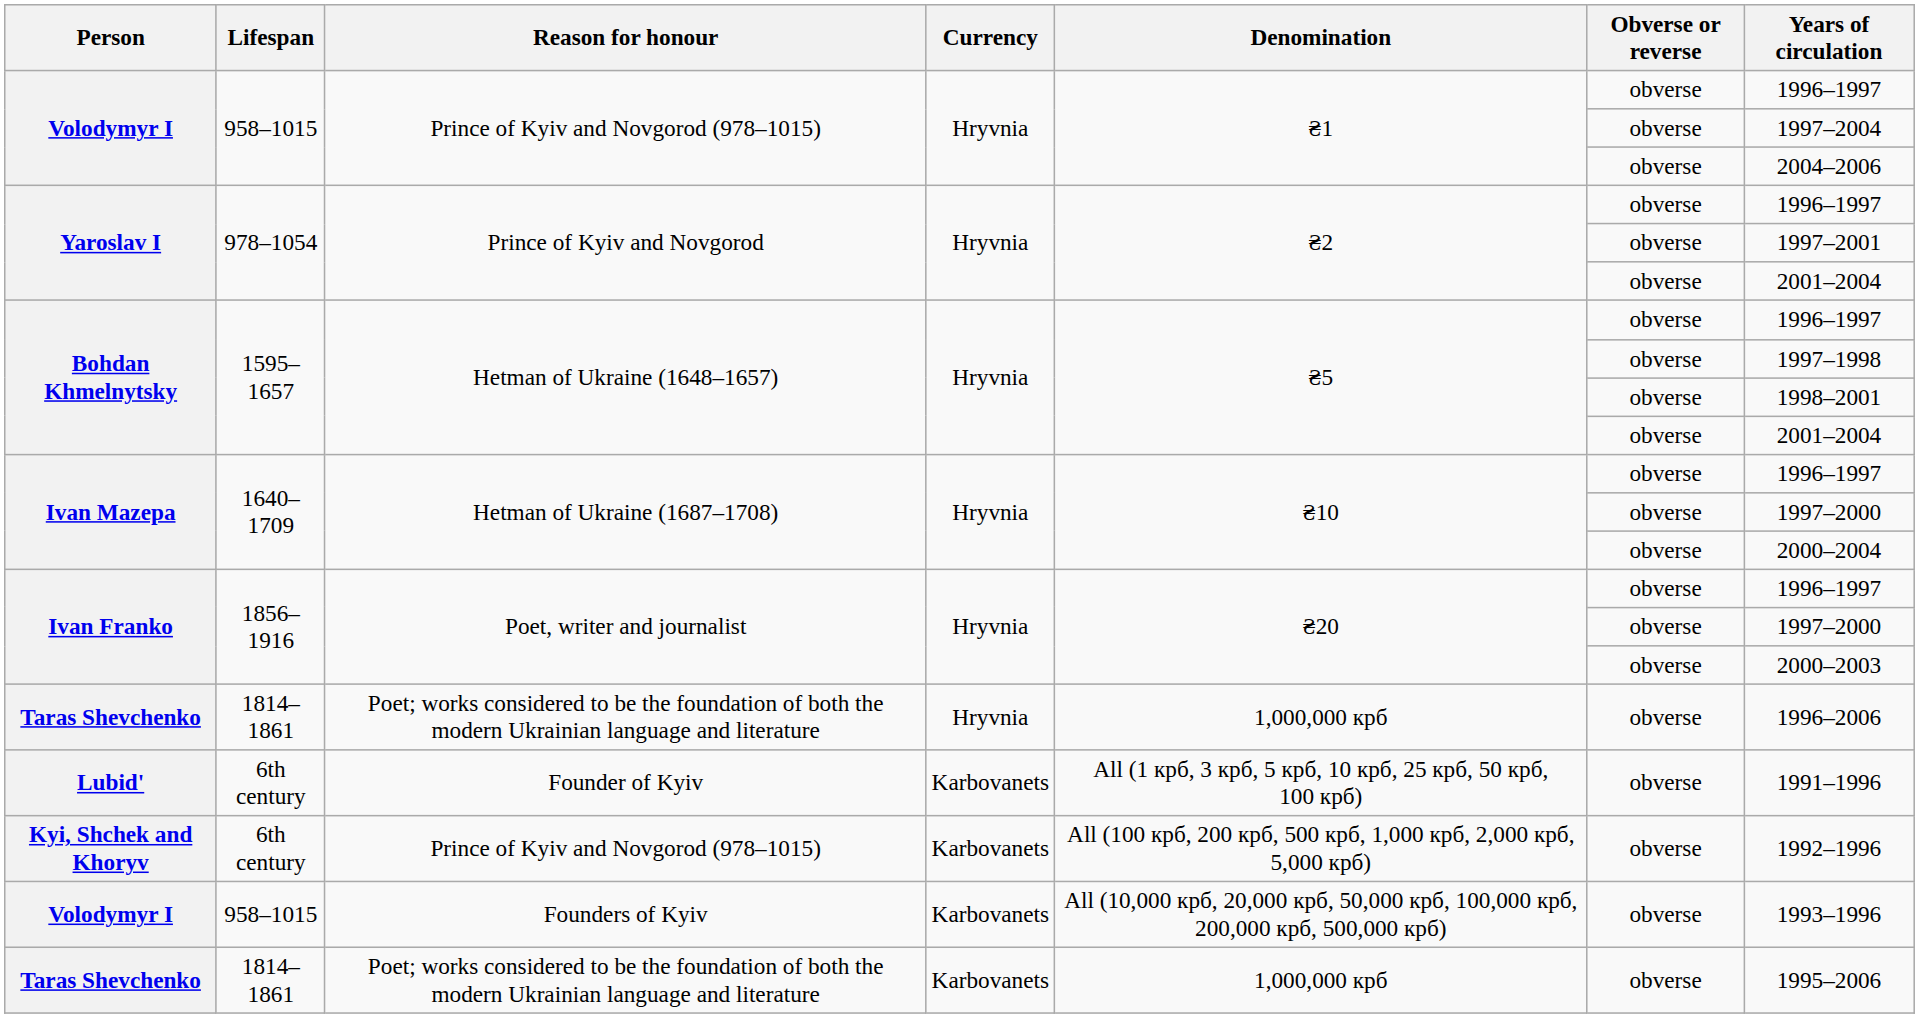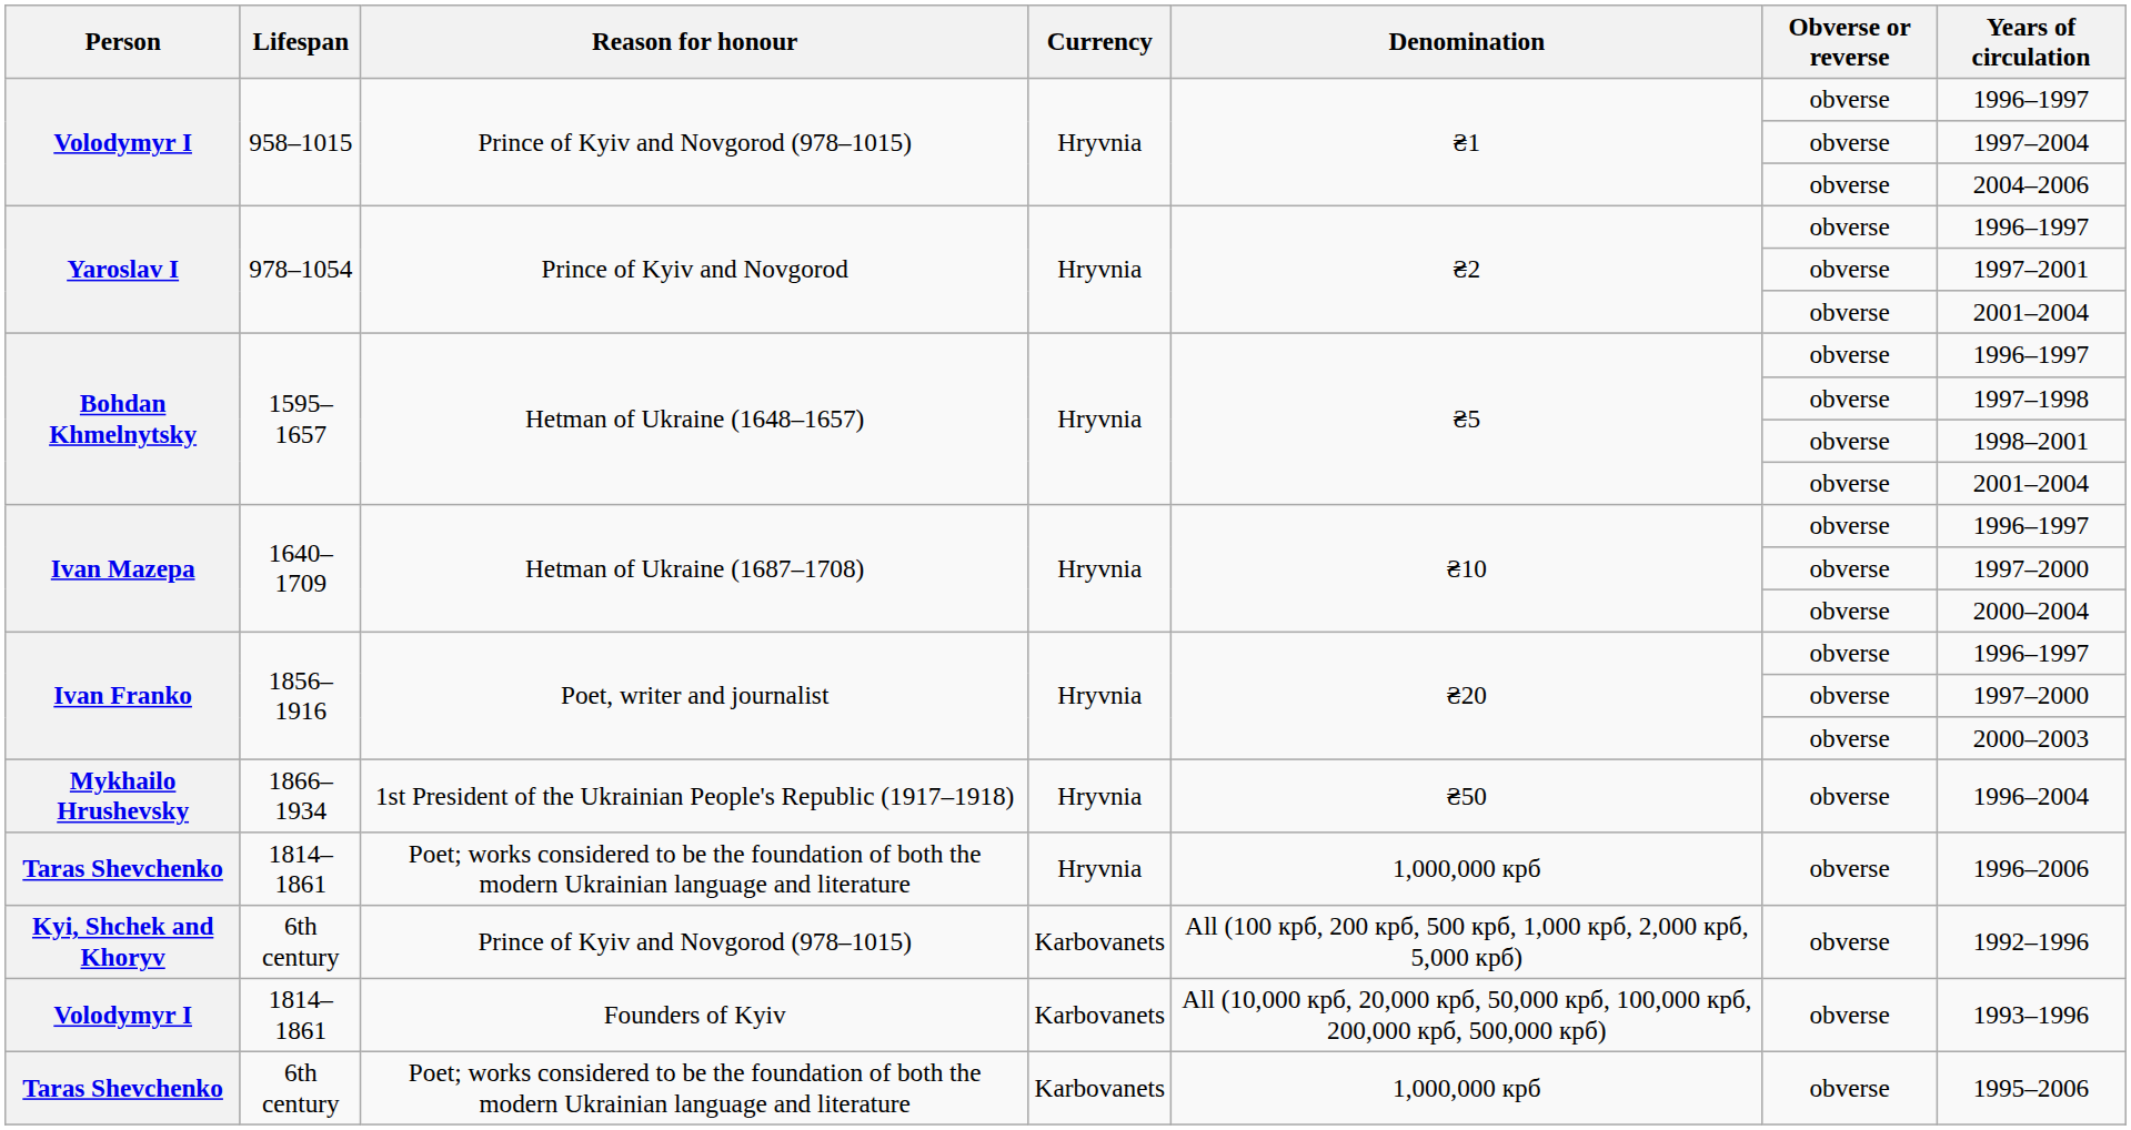 <table class="wikitable" style="font-size:95%; text-align:center;">
 <tr>
 <th>Person</th>
 <th>Lifespan</th>
 <th>Reason for honour</th>
 <th>Currency</th>
 <th>Denomination</th>
 <th>Obverse or reverse</th>
 <th>Years of circulation</th>
 </tr>
 <tr>
 <th rowspan="3"><a href='#'>Volodymyr I</a></th>
 <td rowspan="3">958–1015</td>
 <td rowspan="3">Prince of Kyiv and Novgorod (978–1015)</td>
 <td rowspan="3">Hryvnia</td>
 <td rowspan="3">₴1</td>
 <td>obverse</td>
 <td>1996–1997</td>
 </tr>
 <tr>
 <td>obverse</td>
 <td>1997–2004</td>
 </tr>
 <tr>
 <td>obverse</td>
 <td>2004–2006</td>
 </tr>
 <tr>
 <th rowspan="3"><a href='#'>Yaroslav I</a></th>
 <td rowspan="3">978–1054</td>
 <td rowspan="3">Prince of Kyiv and Novgorod</td>
 <td rowspan="3">Hryvnia</td>
 <td rowspan="3">₴2</td>
 <td>obverse</td>
 <td>1996–1997</td>
 </tr>
 <tr>
 <td>obverse</td>
 <td>1997–2001</td>
 </tr>
 <tr>
 <td>obverse</td>
 <td>2001–2004</td>
 </tr>
 <tr>
 <th rowspan="4"><a href='#'>Bohdan Khmelnytsky</a></th>
 <td rowspan="4">1595–1657</td>
 <td rowspan="4">Hetman of Ukraine (1648–1657)</td>
 <td rowspan="4">Hryvnia</td>
 <td rowspan="4">₴5</td>
 <td>obverse</td>
 <td>1996–1997</td>
 </tr>
 <tr>
 <td>obverse</td>
 <td>1997–1998</td>
 </tr>
 <tr>
 <td>obverse</td>
 <td>1998–2001</td>
 </tr>
 <tr>
 <td>obverse</td>
 <td>2001–2004</td>
 </tr>
 <tr>
 <th rowspan="3"><a href='#'>Ivan Mazepa</a></th>
 <td rowspan="3">1640–1709</td>
 <td rowspan="3">Hetman of Ukraine (1687–1708)</td>
 <td rowspan="3">Hryvnia</td>
 <td rowspan="3">₴10</td>
 <td>obverse</td>
 <td>1996–1997</td>
 </tr>
 <tr>
 <td>obverse</td>
 <td>1997–2000</td>
 </tr>
 <tr>
 <td>obverse</td>
 <td>2000–2004</td>
 </tr>
 <tr>
 <th rowspan="3"><a href='#'>Ivan Franko</a></th>
 <td rowspan="3">1856–1916</td>
 <td rowspan="3">Poet, writer and journalist</td>
 <td rowspan="3">Hryvnia</td>
 <td rowspan="3">₴20</td>
 <td>obverse</td>
 <td>1996–1997</td>
 </tr>
 <tr>
 <td>obverse</td>
 <td>1997–2000</td>
 </tr>
 <tr>
 <td>obverse</td>
 <td>2000–2003</td>
 </tr>
 <tr>
+<th><a href='#'>Mykhailo Hrushevsky</a></th>
+<td>1866–1934</td>
+<td>1st President of the Ukrainian People's Republic (1917–1918)</td>
+<td>Hryvnia</td>
+<td>₴50</td>
+<td>obverse</td>
+<td>1996–2004</td>
+</tr>
+<tr>
 <th><a href='#'>Taras Shevchenko</a></th>
 <td>1814–1861</td>
 <td>Poet; works considered to be the foundation of both the modern Ukrainian language and literature</td>
 <td>Hryvnia</td>
 <td>1,000,000 крб</td>
 <td>obverse</td>
 <td>1996–2006</td>
-</tr>
-<tr>
-<th><a href='#'>Lubid'</a></th>
-<td>6th century</td>
-<td>Founder of Kyiv</td>
-<td>Karbovanets</td>
-<td>All (1 крб, 3 крб, 5 крб, 10 крб, 25 крб, 50 крб, 100 крб)</td>
-<td>obverse</td>
-<td>1991–1996</td>
 </tr>
 <tr>
 <th><a href='#'>Kyi, Shchek and Khoryv</a></th>
 <td>6th century</td>
 <td>Prince of Kyiv and Novgorod (978–1015)</td>
 <td>Karbovanets</td>
 <td>All (100 крб, 200 крб, 500 крб, 1,000 крб, 2,000 крб, 5,000 крб)</td>
 <td>obverse</td>
 <td>1992–1996</td>
 </tr>
 <tr>
 <th><a href='#'>Volodymyr I</a></th>
-<td>958–1015</td>
+<td>1814–1861</td>
 <td>Founders of Kyiv</td>
 <td>Karbovanets</td>
 <td>All (10,000 крб, 20,000 крб, 50,000 крб, 100,000 крб, 200,000 крб, 500,000 крб)</td>
 <td>obverse</td>
 <td>1993–1996</td>
 </tr>
 <tr>
 <th><a href='#'>Taras Shevchenko</a></th>
-<td>1814–1861</td>
+<td>6th century</td>
 <td>Poet; works considered to be the foundation of both the modern Ukrainian language and literature</td>
 <td>Karbovanets</td>
 <td>1,000,000 крб</td>
 <td>obverse</td>
 <td>1995–2006</td>
 </tr>
 </table>
